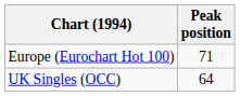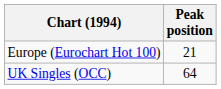 <table class="wikitable">
 <tr>
 <th>Chart (1994)</th>
 <th align="center">Peak<br>position</th>
 </tr>
 <tr>
 <td>Europe (<a href='#'>Eurochart Hot 100</a>)</td>
-<td align="center">71</td>
+<td align="center">21</td>
 </tr>
 <tr>
 <td><a href='#'>UK Singles</a> (<a href='#'>OCC</a>)</td>
 <td align="center">64</td>
 </tr>
 </table>
